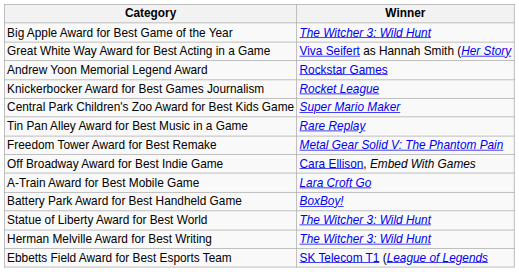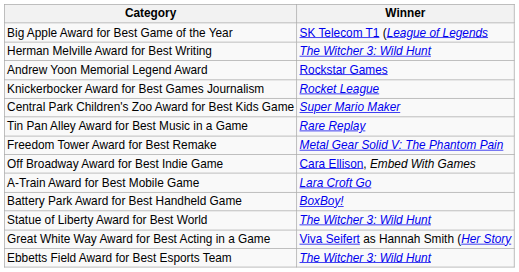 <table class="wikitable sortable plainrowheaders" border="none" style="margin:0">
 <tr valign="bottom">
 <th scope="col">Category</th>
 <th scope="col">Winner</th>
 </tr>
 <tr>
 <td>Big Apple Award for Best Game of the Year</td>
-<td><em><a href='#'>The Witcher 3: Wild Hunt</a></em></td>
+<td><a href='#'>SK Telecom T1</a> (<em><a href='#'>League of Legends</a></em></td>
 </tr>
 <tr>
-<td>Great White Way Award for Best Acting in a Game</td>
-<td><a href='#'>Viva Seifert</a> as Hannah Smith (<em><a href='#'>Her Story</a></em></td>
+<td>Herman Melville Award for Best Writing</td>
+<td><em><a href='#'>The Witcher 3: Wild Hunt</a></em></td>
 </tr>
 <tr>
 <td>Andrew Yoon Memorial Legend Award</td>
 <td><a href='#'>Rockstar Games</a></td>
 </tr>
 <tr>
 <td>Knickerbocker Award for Best Games Journalism</td>
 <td><em><a href='#'>Rocket League</a></em></td>
 </tr>
 <tr>
 <td>Central Park Children's Zoo Award for Best Kids Game</td>
 <td><em><a href='#'>Super Mario Maker</a></em></td>
 </tr>
 <tr>
 <td>Tin Pan Alley Award for Best Music in a Game</td>
 <td><em><a href='#'>Rare Replay</a></em></td>
 </tr>
 <tr>
 <td>Freedom Tower Award for Best Remake</td>
 <td><em><a href='#'>Metal Gear Solid V: The Phantom Pain</a></em></td>
 </tr>
 <tr>
 <td>Off Broadway Award for Best Indie Game</td>
 <td><a href='#'>Cara Ellison</a>, <em>Embed With Games</em></td>
 </tr>
 <tr>
 <td>A-Train Award for Best Mobile Game</td>
 <td><em><a href='#'>Lara Croft Go</a></em></td>
 </tr>
 <tr>
 <td>Battery Park Award for Best Handheld Game</td>
 <td><em><a href='#'>BoxBoy!</a></em></td>
 </tr>
 <tr>
 <td>Statue of Liberty Award for Best World</td>
 <td><em><a href='#'>The Witcher 3: Wild Hunt</a></em></td>
 </tr>
 <tr>
-<td>Herman Melville Award for Best Writing</td>
-<td><em><a href='#'>The Witcher 3: Wild Hunt</a></em></td>
+<td>Great White Way Award for Best Acting in a Game</td>
+<td><a href='#'>Viva Seifert</a> as Hannah Smith (<em><a href='#'>Her Story</a></em></td>
 </tr>
 <tr>
 <td>Ebbetts Field Award for Best Esports Team</td>
-<td><a href='#'>SK Telecom T1</a> (<em><a href='#'>League of Legends</a></em></td>
+<td><em><a href='#'>The Witcher 3: Wild Hunt</a></em></td>
 </tr>
 </table>
